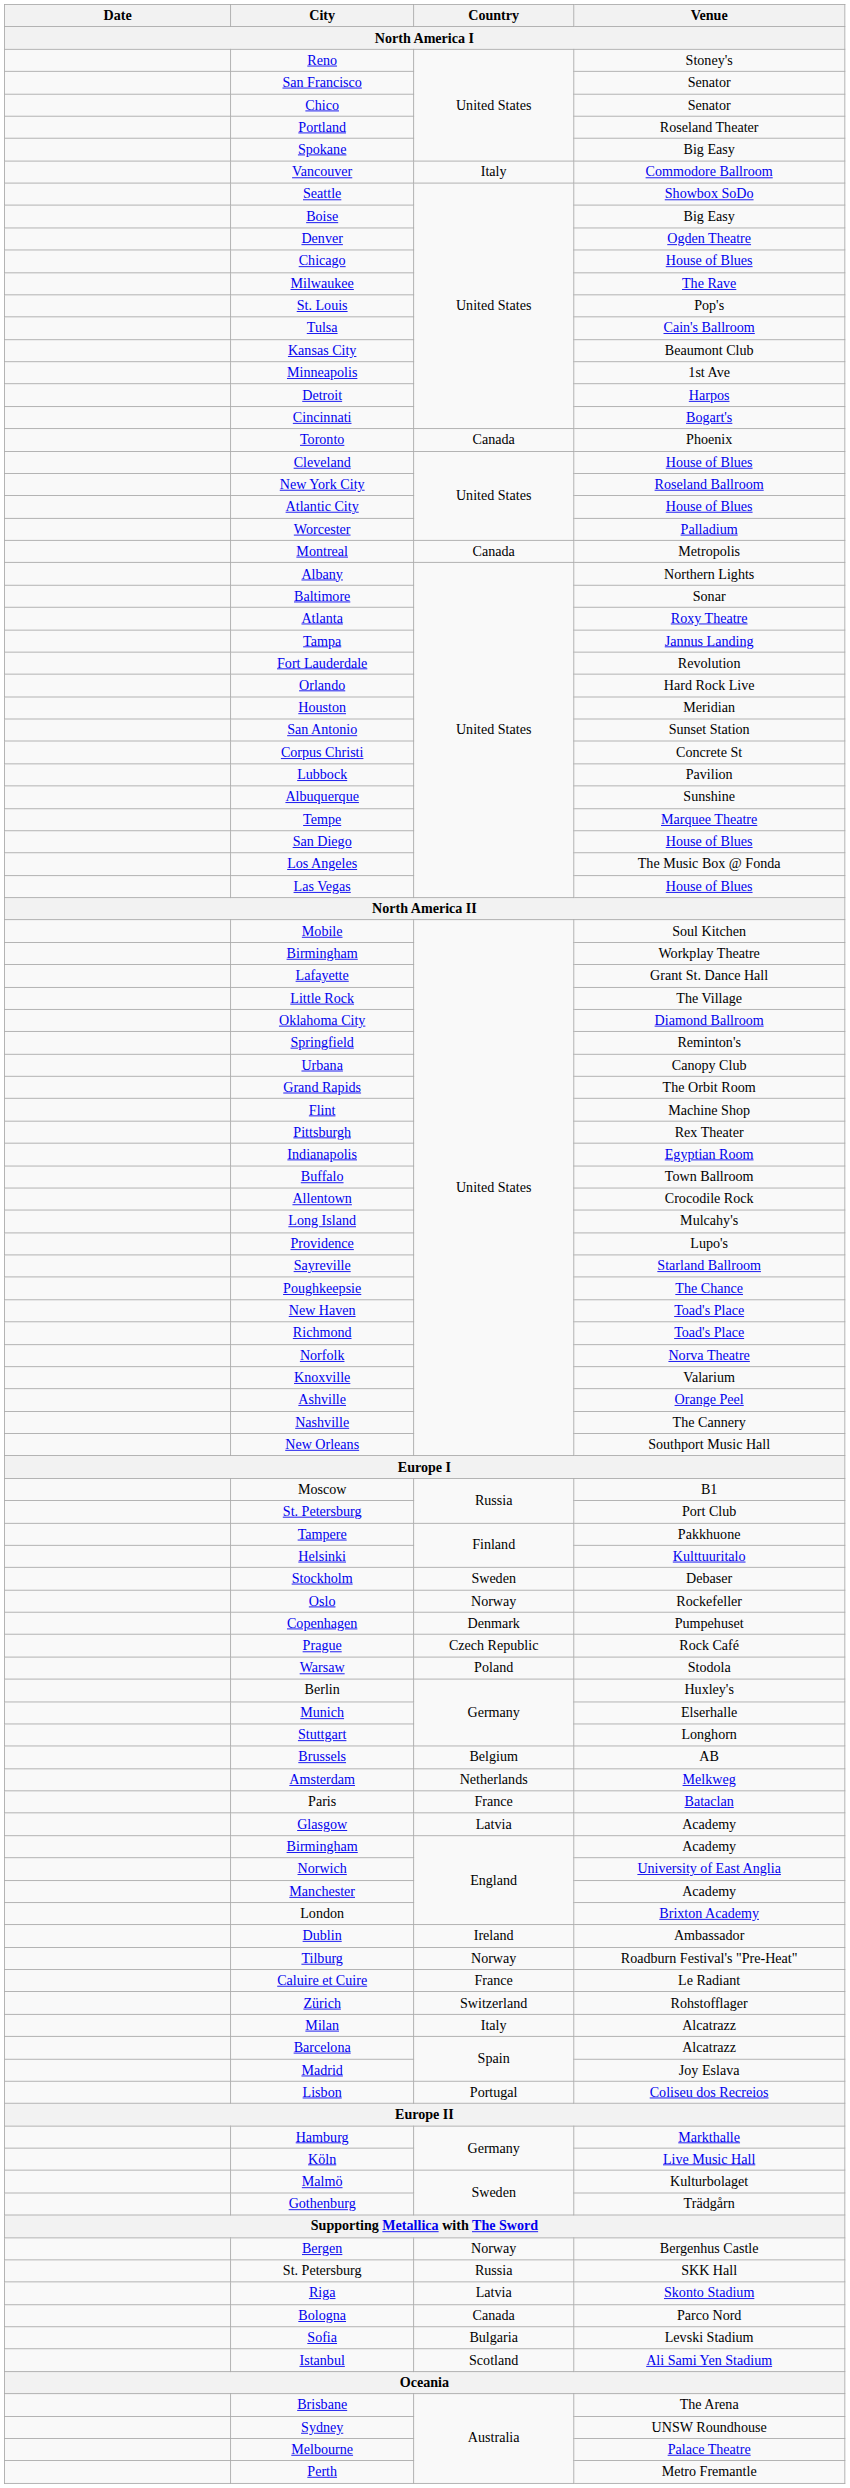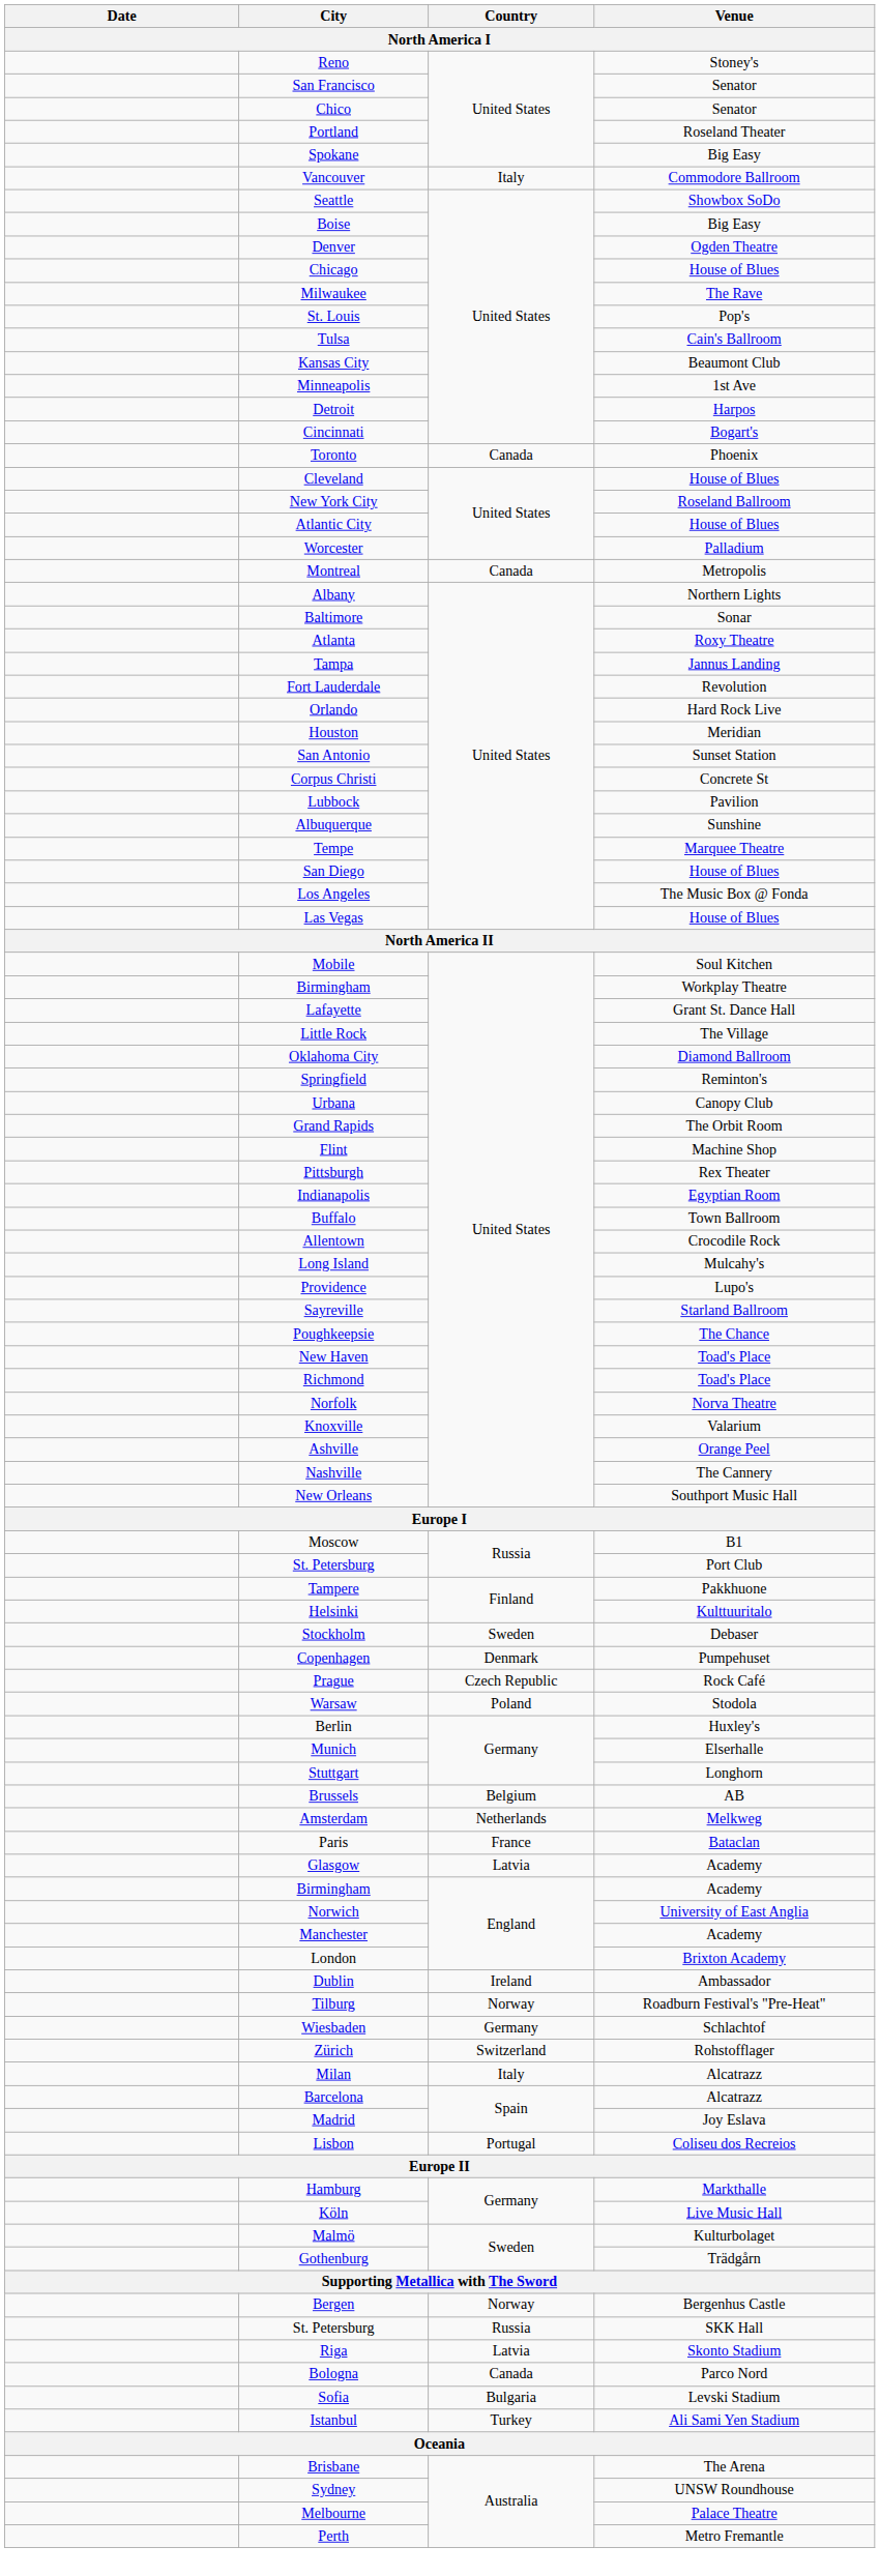 <table class="wikitable" style="text-align:center;">
 <tr>
 <th style="width:250px;">Date</th>
 <th style="width:200px;">City</th>
 <th style="width:175px;">Country</th>
 <th style="width:300px;">Venue</th>
 </tr>
 <tr>
 <th colspan="4">North America I</th>
 </tr>
 <tr>
 <td></td>
 <td><a href='#'>Reno</a></td>
 <td rowspan="5">United States</td>
 <td>Stoney's</td>
 </tr>
 <tr>
 <td></td>
 <td><a href='#'>San Francisco</a></td>
 <td>Senator</td>
 </tr>
 <tr>
 <td></td>
 <td><a href='#'>Chico</a></td>
 <td>Senator</td>
 </tr>
 <tr>
 <td></td>
 <td><a href='#'>Portland</a></td>
 <td>Roseland Theater</td>
 </tr>
 <tr>
 <td></td>
 <td><a href='#'>Spokane</a></td>
 <td>Big Easy</td>
 </tr>
 <tr>
 <td></td>
 <td><a href='#'>Vancouver</a></td>
 <td>Italy</td>
 <td><a href='#'>Commodore Ballroom</a></td>
 </tr>
 <tr>
 <td></td>
 <td><a href='#'>Seattle</a></td>
 <td rowspan="11">United States</td>
 <td><a href='#'>Showbox SoDo</a></td>
 </tr>
 <tr>
 <td></td>
 <td><a href='#'>Boise</a></td>
 <td>Big Easy</td>
 </tr>
 <tr>
 <td></td>
 <td><a href='#'>Denver</a></td>
 <td><a href='#'>Ogden Theatre</a></td>
 </tr>
 <tr>
 <td></td>
 <td><a href='#'>Chicago</a></td>
 <td><a href='#'>House of Blues</a></td>
 </tr>
 <tr>
 <td></td>
 <td><a href='#'>Milwaukee</a></td>
 <td><a href='#'>The Rave</a></td>
 </tr>
 <tr>
 <td></td>
 <td><a href='#'>St. Louis</a></td>
 <td>Pop's</td>
 </tr>
 <tr>
 <td></td>
 <td><a href='#'>Tulsa</a></td>
 <td><a href='#'>Cain's Ballroom</a></td>
 </tr>
 <tr>
 <td></td>
 <td><a href='#'>Kansas City</a></td>
 <td>Beaumont Club</td>
 </tr>
 <tr>
 <td></td>
 <td><a href='#'>Minneapolis</a></td>
 <td>1st Ave</td>
 </tr>
 <tr>
 <td></td>
 <td><a href='#'>Detroit</a></td>
 <td><a href='#'>Harpos</a></td>
 </tr>
 <tr>
 <td></td>
 <td><a href='#'>Cincinnati</a></td>
 <td><a href='#'>Bogart's</a></td>
 </tr>
 <tr>
 <td></td>
 <td><a href='#'>Toronto</a></td>
 <td>Canada</td>
 <td>Phoenix</td>
 </tr>
 <tr>
 <td></td>
 <td><a href='#'>Cleveland</a></td>
 <td rowspan="4">United States</td>
 <td><a href='#'>House of Blues</a></td>
 </tr>
 <tr>
 <td></td>
 <td><a href='#'>New York City</a></td>
 <td><a href='#'>Roseland Ballroom</a></td>
 </tr>
 <tr>
 <td></td>
 <td><a href='#'>Atlantic City</a></td>
 <td><a href='#'>House of Blues</a></td>
 </tr>
 <tr>
 <td></td>
 <td><a href='#'>Worcester</a></td>
 <td><a href='#'>Palladium</a></td>
 </tr>
 <tr>
 <td></td>
 <td><a href='#'>Montreal</a></td>
 <td>Canada</td>
 <td>Metropolis</td>
 </tr>
 <tr>
 <td></td>
 <td><a href='#'>Albany</a></td>
 <td rowspan="15">United States</td>
 <td>Northern Lights</td>
 </tr>
 <tr>
 <td></td>
 <td><a href='#'>Baltimore</a></td>
 <td>Sonar</td>
 </tr>
 <tr>
 <td></td>
 <td><a href='#'>Atlanta</a></td>
 <td><a href='#'>Roxy Theatre</a></td>
 </tr>
 <tr>
 <td></td>
 <td><a href='#'>Tampa</a></td>
 <td><a href='#'>Jannus Landing</a></td>
 </tr>
 <tr>
 <td></td>
 <td><a href='#'>Fort Lauderdale</a></td>
 <td>Revolution</td>
 </tr>
 <tr>
 <td></td>
 <td><a href='#'>Orlando</a></td>
 <td>Hard Rock Live</td>
 </tr>
 <tr>
 <td></td>
 <td><a href='#'>Houston</a></td>
 <td>Meridian</td>
 </tr>
 <tr>
 <td></td>
 <td><a href='#'>San Antonio</a></td>
 <td>Sunset Station</td>
 </tr>
 <tr>
 <td></td>
 <td><a href='#'>Corpus Christi</a></td>
 <td>Concrete St</td>
 </tr>
 <tr>
 <td></td>
 <td><a href='#'>Lubbock</a></td>
 <td>Pavilion</td>
 </tr>
 <tr>
 <td></td>
 <td><a href='#'>Albuquerque</a></td>
 <td>Sunshine</td>
 </tr>
 <tr>
 <td></td>
 <td><a href='#'>Tempe</a></td>
 <td><a href='#'>Marquee Theatre</a></td>
 </tr>
 <tr>
 <td></td>
 <td><a href='#'>San Diego</a></td>
 <td><a href='#'>House of Blues</a></td>
 </tr>
 <tr>
 <td></td>
 <td><a href='#'>Los Angeles</a></td>
 <td>The Music Box @ Fonda</td>
 </tr>
 <tr>
 <td></td>
 <td><a href='#'>Las Vegas</a></td>
 <td><a href='#'>House of Blues</a></td>
 </tr>
 <tr>
 <th colspan="4">North America II</th>
 </tr>
 <tr>
 <td></td>
 <td><a href='#'>Mobile</a></td>
 <td rowspan="24">United States</td>
 <td>Soul Kitchen</td>
 </tr>
 <tr>
 <td></td>
 <td><a href='#'>Birmingham</a></td>
 <td>Workplay Theatre</td>
 </tr>
 <tr>
 <td></td>
 <td><a href='#'>Lafayette</a></td>
 <td>Grant St. Dance Hall</td>
 </tr>
 <tr>
 <td></td>
 <td><a href='#'>Little Rock</a></td>
 <td>The Village</td>
 </tr>
 <tr>
 <td></td>
 <td><a href='#'>Oklahoma City</a></td>
 <td><a href='#'>Diamond Ballroom</a></td>
 </tr>
 <tr>
 <td></td>
 <td><a href='#'>Springfield</a></td>
 <td>Reminton's</td>
 </tr>
 <tr>
 <td></td>
 <td><a href='#'>Urbana</a></td>
 <td>Canopy Club</td>
 </tr>
 <tr>
 <td></td>
 <td><a href='#'>Grand Rapids</a></td>
 <td>The Orbit Room</td>
 </tr>
 <tr>
 <td></td>
 <td><a href='#'>Flint</a></td>
 <td>Machine Shop</td>
 </tr>
 <tr>
 <td></td>
 <td><a href='#'>Pittsburgh</a></td>
 <td>Rex Theater</td>
 </tr>
 <tr>
 <td></td>
 <td><a href='#'>Indianapolis</a></td>
 <td><a href='#'>Egyptian Room</a></td>
 </tr>
 <tr>
 <td></td>
 <td><a href='#'>Buffalo</a></td>
 <td>Town Ballroom</td>
 </tr>
 <tr>
 <td></td>
 <td><a href='#'>Allentown</a></td>
 <td>Crocodile Rock</td>
 </tr>
 <tr>
 <td></td>
 <td><a href='#'>Long Island</a></td>
 <td>Mulcahy's</td>
 </tr>
 <tr>
 <td></td>
 <td><a href='#'>Providence</a></td>
 <td>Lupo's</td>
 </tr>
 <tr>
 <td></td>
 <td><a href='#'>Sayreville</a></td>
 <td><a href='#'>Starland Ballroom</a></td>
 </tr>
 <tr>
 <td></td>
 <td><a href='#'>Poughkeepsie</a></td>
 <td><a href='#'>The Chance</a></td>
 </tr>
 <tr>
 <td></td>
 <td><a href='#'>New Haven</a></td>
 <td><a href='#'>Toad's Place</a></td>
 </tr>
 <tr>
 <td></td>
 <td><a href='#'>Richmond</a></td>
 <td><a href='#'>Toad's Place</a></td>
 </tr>
 <tr>
 <td></td>
 <td><a href='#'>Norfolk</a></td>
 <td><a href='#'>Norva Theatre</a></td>
 </tr>
 <tr>
 <td></td>
 <td><a href='#'>Knoxville</a></td>
 <td>Valarium</td>
 </tr>
 <tr>
 <td></td>
 <td><a href='#'>Ashville</a></td>
 <td><a href='#'>Orange Peel</a></td>
 </tr>
 <tr>
 <td></td>
 <td><a href='#'>Nashville</a></td>
 <td>The Cannery</td>
 </tr>
 <tr>
 <td></td>
 <td><a href='#'>New Orleans</a></td>
 <td>Southport Music Hall</td>
 </tr>
 <tr>
 <th colspan="4">Europe I</th>
 </tr>
 <tr>
 <td></td>
 <td>Moscow</td>
 <td rowspan="2">Russia</td>
 <td>B1</td>
 </tr>
 <tr>
 <td></td>
 <td><a href='#'>St. Petersburg</a></td>
 <td>Port Club</td>
 </tr>
 <tr>
 <td></td>
 <td><a href='#'>Tampere</a></td>
 <td rowspan="2">Finland</td>
 <td>Pakkhuone</td>
 </tr>
 <tr>
 <td></td>
 <td><a href='#'>Helsinki</a></td>
 <td><a href='#'>Kulttuuritalo</a></td>
 </tr>
 <tr>
 <td></td>
 <td><a href='#'>Stockholm</a></td>
 <td>Sweden</td>
 <td>Debaser</td>
 </tr>
 <tr>
 <td></td>
-<td><a href='#'>Oslo</a></td>
-<td>Norway</td>
-<td>Rockefeller</td>
-</tr>
-<tr>
-<td></td>
 <td><a href='#'>Copenhagen</a></td>
 <td>Denmark</td>
 <td>Pumpehuset</td>
 </tr>
 <tr>
 <td></td>
 <td><a href='#'>Prague</a></td>
 <td>Czech Republic</td>
 <td>Rock Café</td>
 </tr>
 <tr>
 <td></td>
 <td><a href='#'>Warsaw</a></td>
 <td>Poland</td>
 <td>Stodola</td>
 </tr>
 <tr>
 <td></td>
 <td>Berlin</td>
 <td rowspan="3">Germany</td>
 <td>Huxley's</td>
 </tr>
 <tr>
 <td></td>
 <td><a href='#'>Munich</a></td>
 <td>Elserhalle</td>
 </tr>
 <tr>
 <td></td>
 <td><a href='#'>Stuttgart</a></td>
 <td>Longhorn</td>
 </tr>
 <tr>
 <td></td>
 <td><a href='#'>Brussels</a></td>
 <td>Belgium</td>
 <td>AB</td>
 </tr>
 <tr>
 <td></td>
 <td><a href='#'>Amsterdam</a></td>
 <td>Netherlands</td>
 <td><a href='#'>Melkweg</a></td>
 </tr>
 <tr>
 <td></td>
 <td>Paris</td>
 <td>France</td>
 <td><a href='#'>Bataclan</a></td>
 </tr>
 <tr>
 <td></td>
 <td><a href='#'>Glasgow</a></td>
 <td>Latvia</td>
 <td>Academy</td>
 </tr>
 <tr>
 <td></td>
 <td><a href='#'>Birmingham</a></td>
 <td rowspan="4">England</td>
 <td>Academy</td>
 </tr>
 <tr>
 <td></td>
 <td><a href='#'>Norwich</a></td>
 <td><a href='#'>University of East Anglia</a></td>
 </tr>
 <tr>
 <td></td>
 <td><a href='#'>Manchester</a></td>
 <td>Academy</td>
 </tr>
 <tr>
 <td></td>
 <td>London</td>
 <td><a href='#'>Brixton Academy</a></td>
 </tr>
 <tr>
 <td></td>
 <td><a href='#'>Dublin</a></td>
 <td>Ireland</td>
 <td>Ambassador</td>
 </tr>
 <tr>
 <td></td>
 <td><a href='#'>Tilburg</a></td>
 <td>Norway</td>
 <td>Roadburn Festival's "Pre-Heat"</td>
 </tr>
 <tr>
 <td></td>
-<td><a href='#'>Caluire et Cuire</a></td>
-<td>France</td>
-<td>Le Radiant</td>
+<td><a href='#'>Wiesbaden</a></td>
+<td>Germany</td>
+<td>Schlachtof</td>
 </tr>
 <tr>
 <td></td>
 <td><a href='#'>Zürich</a></td>
 <td>Switzerland</td>
 <td>Rohstofflager</td>
 </tr>
 <tr>
 <td></td>
 <td><a href='#'>Milan</a></td>
 <td>Italy</td>
 <td>Alcatrazz</td>
 </tr>
 <tr>
 <td></td>
 <td><a href='#'>Barcelona</a></td>
 <td rowspan="2">Spain</td>
 <td>Alcatrazz</td>
 </tr>
 <tr>
 <td></td>
 <td><a href='#'>Madrid</a></td>
 <td>Joy Eslava</td>
 </tr>
 <tr>
 <td></td>
 <td><a href='#'>Lisbon</a></td>
 <td>Portugal</td>
 <td><a href='#'>Coliseu dos Recreios</a></td>
 </tr>
 <tr>
 <th colspan="4">Europe II</th>
 </tr>
 <tr>
 <td></td>
 <td><a href='#'>Hamburg</a></td>
 <td rowspan="2">Germany</td>
 <td><a href='#'>Markthalle</a></td>
 </tr>
 <tr>
 <td></td>
 <td><a href='#'>Köln</a></td>
 <td><a href='#'>Live Music Hall</a></td>
 </tr>
 <tr>
 <td></td>
 <td><a href='#'>Malmö</a></td>
 <td rowspan="2">Sweden</td>
 <td>Kulturbolaget</td>
 </tr>
 <tr>
 <td></td>
 <td><a href='#'>Gothenburg</a></td>
 <td>Trädgårn</td>
 </tr>
 <tr>
 <th colspan="4">Supporting <a href='#'>Metallica</a> with <a href='#'>The Sword</a></th>
 </tr>
 <tr>
 <td></td>
 <td><a href='#'>Bergen</a></td>
 <td>Norway</td>
 <td>Bergenhus Castle</td>
 </tr>
 <tr>
 <td></td>
 <td>St. Petersburg</td>
 <td>Russia</td>
 <td>SKK Hall</td>
 </tr>
 <tr>
 <td></td>
 <td><a href='#'>Riga</a></td>
 <td>Latvia</td>
 <td><a href='#'>Skonto Stadium</a></td>
 </tr>
 <tr>
 <td></td>
 <td><a href='#'>Bologna</a></td>
 <td>Canada</td>
 <td>Parco Nord</td>
 </tr>
 <tr>
 <td></td>
 <td><a href='#'>Sofia</a></td>
 <td>Bulgaria</td>
 <td>Levski Stadium</td>
 </tr>
 <tr>
 <td></td>
 <td><a href='#'>Istanbul</a></td>
-<td>Scotland</td>
+<td>Turkey</td>
 <td><a href='#'>Ali Sami Yen Stadium</a></td>
 </tr>
 <tr>
 <th colspan="4">Oceania</th>
 </tr>
 <tr>
 <td></td>
 <td><a href='#'>Brisbane</a></td>
 <td rowspan="4">Australia</td>
 <td>The Arena</td>
 </tr>
 <tr>
 <td></td>
 <td><a href='#'>Sydney</a></td>
 <td>UNSW Roundhouse</td>
 </tr>
 <tr>
 <td></td>
 <td><a href='#'>Melbourne</a></td>
 <td><a href='#'>Palace Theatre</a></td>
 </tr>
 <tr>
 <td></td>
 <td><a href='#'>Perth</a></td>
 <td>Metro Fremantle</td>
 </tr>
 </table>
